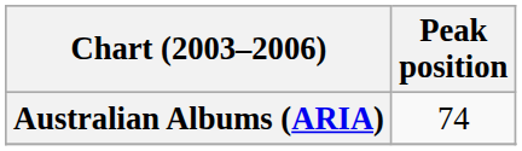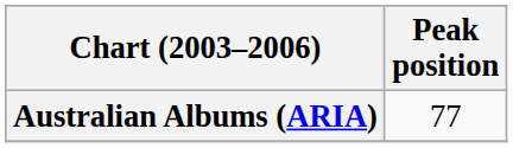 <table class="wikitable sortable plainrowheaders" style="text-align:center">
 <tr>
 <th scope="col">Chart (2003–2006)</th>
 <th scope="col">Peak<br> position</th>
 </tr>
 <tr>
 <th scope="row">Australian Albums (<a href='#'>ARIA</a>)</th>
-<td>74</td>
+<td>77</td>
 </tr>
 <tr>
 </tr>
 <tr>
 </tr>
 <tr>
 </tr>
 <tr>
 </tr>
 <tr>
 </tr>
 <tr>
 </tr>
 <tr>
 </tr>
 <tr>
 </tr>
 <tr>
 </tr>
 <tr>
 </tr>
 </table>
